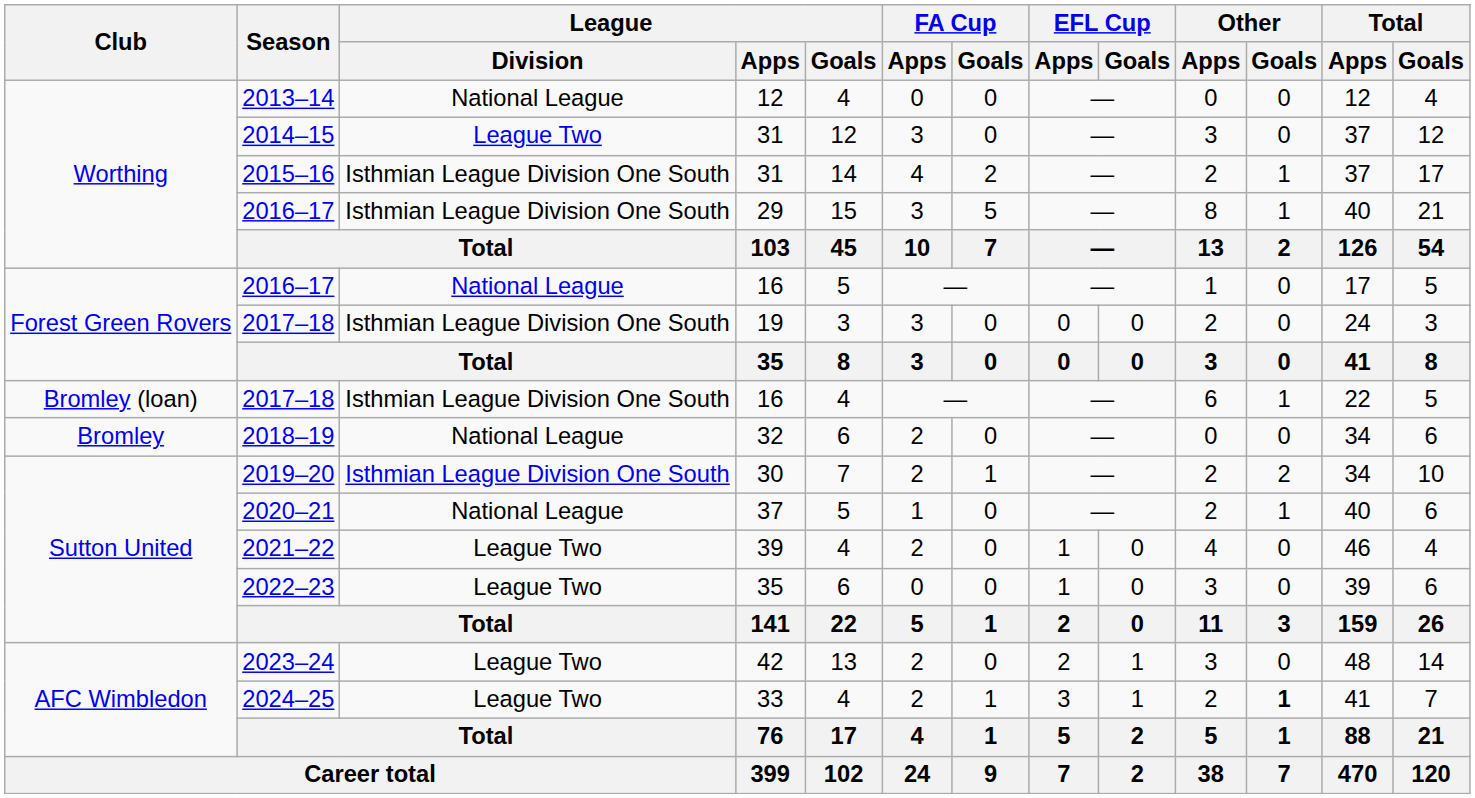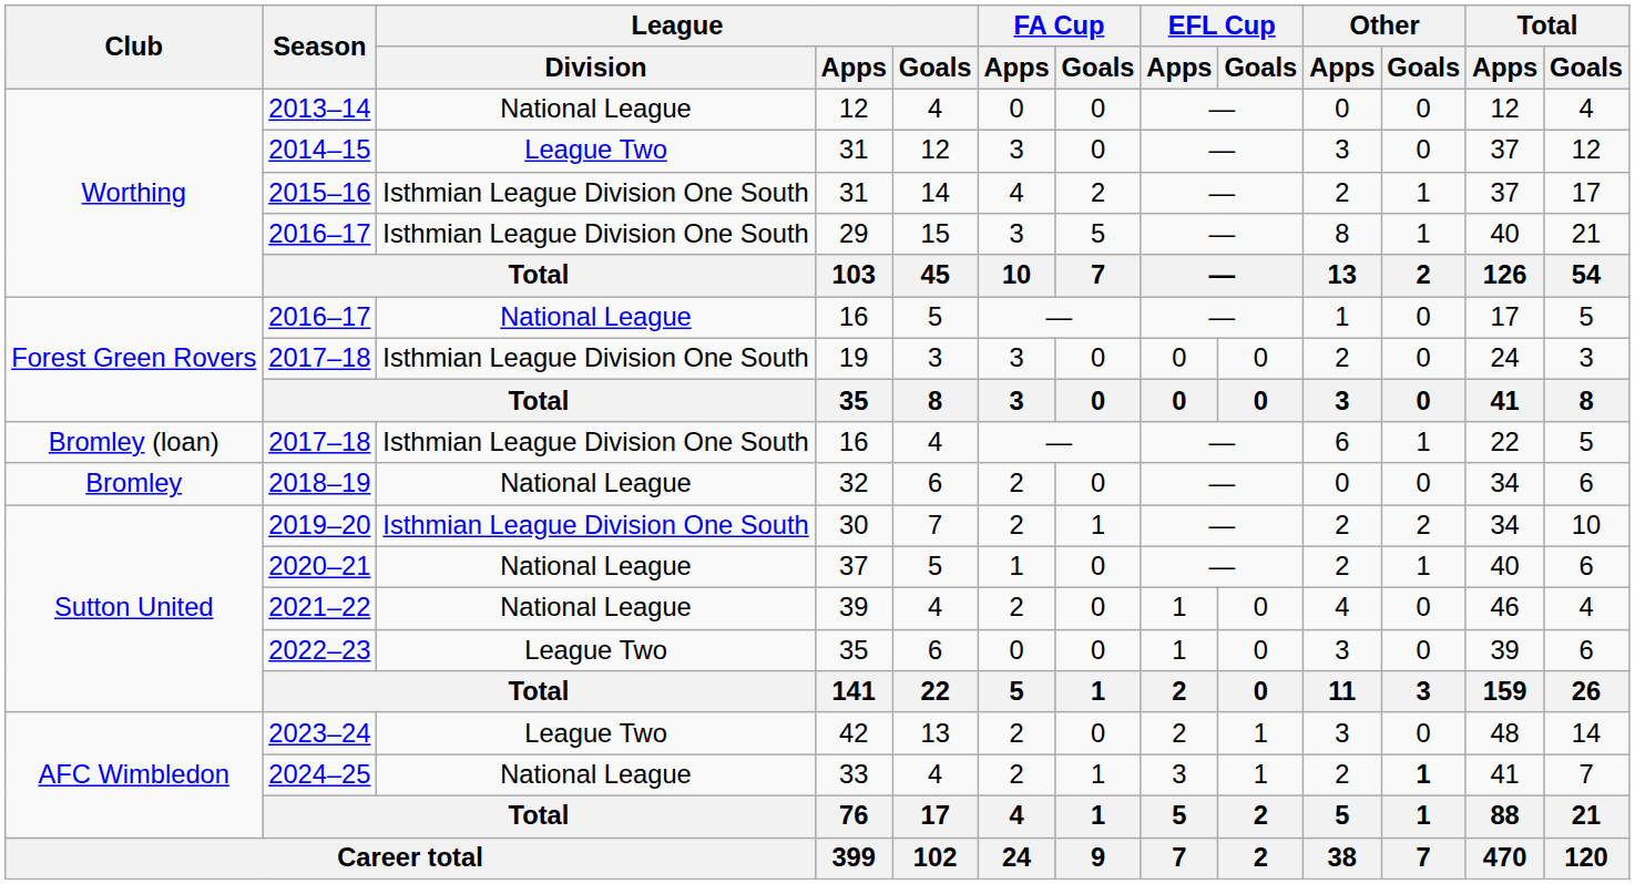 <table class="wikitable" style="text-align:center">
 <tr>
 <th rowspan="2">Club</th>
 <th rowspan="2">Season</th>
 <th colspan="3">League</th>
 <th colspan="2"><a href='#'>FA Cup</a></th>
 <th colspan="2"><a href='#'>EFL Cup</a></th>
 <th colspan="2">Other</th>
 <th colspan="2">Total</th>
 </tr>
 <tr>
 <th>Division</th>
 <th>Apps</th>
 <th>Goals</th>
 <th>Apps</th>
 <th>Goals</th>
 <th>Apps</th>
 <th>Goals</th>
 <th>Apps</th>
 <th>Goals</th>
 <th>Apps</th>
 <th>Goals</th>
 </tr>
 <tr>
 <td rowspan="5"><a href='#'>Worthing</a></td>
 <td><a href='#'>2013–14</a></td>
 <td>National League</td>
 <td>12</td>
 <td>4</td>
 <td>0</td>
 <td>0</td>
 <td colspan="2">—</td>
 <td>0</td>
 <td>0</td>
 <td>12</td>
 <td>4</td>
 </tr>
 <tr>
 <td><a href='#'>2014–15</a></td>
 <td><a href='#'>League Two</a></td>
 <td>31</td>
 <td>12</td>
 <td>3</td>
 <td>0</td>
 <td colspan="2">—</td>
 <td>3</td>
 <td>0</td>
 <td>37</td>
 <td>12</td>
 </tr>
 <tr>
 <td><a href='#'>2015–16</a></td>
 <td>Isthmian League Division One South</td>
 <td>31</td>
 <td>14</td>
 <td>4</td>
 <td>2</td>
 <td colspan="2">—</td>
 <td>2</td>
 <td>1</td>
 <td>37</td>
 <td>17</td>
 </tr>
 <tr>
 <td><a href='#'>2016–17</a></td>
 <td>Isthmian League Division One South</td>
 <td>29</td>
 <td>15</td>
 <td>3</td>
 <td>5</td>
 <td colspan="2">—</td>
 <td>8</td>
 <td>1</td>
 <td>40</td>
 <td>21</td>
 </tr>
 <tr>
 <th colspan="2">Total</th>
 <th>103</th>
 <th>45</th>
 <th>10</th>
 <th>7</th>
 <th colspan="2">—</th>
 <th>13</th>
 <th>2</th>
 <th>126</th>
 <th>54</th>
 </tr>
 <tr>
 <td rowspan="3"><a href='#'>Forest Green Rovers</a></td>
 <td><a href='#'>2016–17</a></td>
 <td><a href='#'>National League</a></td>
 <td>16</td>
 <td>5</td>
 <td colspan="2">—</td>
 <td colspan="2">—</td>
 <td>1</td>
 <td>0</td>
 <td>17</td>
 <td>5</td>
 </tr>
 <tr>
 <td><a href='#'>2017–18</a></td>
 <td>Isthmian League Division One South</td>
 <td>19</td>
 <td>3</td>
 <td>3</td>
 <td>0</td>
 <td>0</td>
 <td>0</td>
 <td>2</td>
 <td>0</td>
 <td>24</td>
 <td>3</td>
 </tr>
 <tr>
 <th colspan="2">Total</th>
 <th>35</th>
 <th>8</th>
 <th>3</th>
 <th>0</th>
 <th>0</th>
 <th>0</th>
 <th>3</th>
 <th>0</th>
 <th>41</th>
 <th>8</th>
 </tr>
 <tr>
 <td><a href='#'>Bromley</a> (loan)</td>
 <td><a href='#'>2017–18</a></td>
 <td>Isthmian League Division One South</td>
 <td>16</td>
 <td>4</td>
 <td colspan="2">—</td>
 <td colspan="2">—</td>
 <td>6</td>
 <td>1</td>
 <td>22</td>
 <td>5</td>
 </tr>
 <tr>
 <td><a href='#'>Bromley</a></td>
 <td><a href='#'>2018–19</a></td>
 <td>National League</td>
 <td>32</td>
 <td>6</td>
 <td>2</td>
 <td>0</td>
 <td colspan="2">—</td>
 <td>0</td>
 <td>0</td>
 <td>34</td>
 <td>6</td>
 </tr>
 <tr>
 <td rowspan="5"><a href='#'>Sutton United</a></td>
 <td><a href='#'>2019–20</a></td>
 <td><a href='#'>Isthmian League Division One South</a></td>
 <td>30</td>
 <td>7</td>
 <td>2</td>
 <td>1</td>
 <td colspan="2">—</td>
 <td>2</td>
 <td>2</td>
 <td>34</td>
 <td>10</td>
 </tr>
 <tr>
 <td><a href='#'>2020–21</a></td>
 <td>National League</td>
 <td>37</td>
 <td>5</td>
 <td>1</td>
 <td>0</td>
 <td colspan="2">—</td>
 <td>2</td>
 <td>1</td>
 <td>40</td>
 <td>6</td>
 </tr>
 <tr>
 <td><a href='#'>2021–22</a></td>
-<td>League Two</td>
+<td>National League</td>
 <td>39</td>
 <td>4</td>
 <td>2</td>
 <td>0</td>
 <td>1</td>
 <td>0</td>
 <td>4</td>
 <td>0</td>
 <td>46</td>
 <td>4</td>
 </tr>
 <tr>
 <td><a href='#'>2022–23</a></td>
 <td>League Two</td>
 <td>35</td>
 <td>6</td>
 <td>0</td>
 <td>0</td>
 <td>1</td>
 <td>0</td>
 <td>3</td>
 <td>0</td>
 <td>39</td>
 <td>6</td>
 </tr>
 <tr>
 <th colspan="2">Total</th>
 <th>141</th>
 <th>22</th>
 <th>5</th>
 <th>1</th>
 <th>2</th>
 <th>0</th>
 <th>11</th>
 <th>3</th>
 <th>159</th>
 <th>26</th>
 </tr>
 <tr>
 <td rowspan="3"><a href='#'>AFC Wimbledon</a></td>
 <td><a href='#'>2023–24</a></td>
 <td>League Two</td>
 <td>42</td>
 <td>13</td>
 <td>2</td>
 <td>0</td>
 <td>2</td>
 <td>1</td>
 <td>3</td>
 <td>0</td>
 <td>48</td>
 <td>14</td>
 </tr>
 <tr>
 <td><a href='#'>2024–25</a></td>
-<td>League Two</td>
+<td>National League</td>
 <td>33</td>
 <td>4</td>
 <td>2</td>
 <td>1</td>
 <td>3</td>
 <td>1</td>
 <td>2</td>
 <td><strong>1</strong></td>
 <td>41</td>
 <td>7</td>
 </tr>
 <tr>
 <th colspan="2">Total</th>
 <th>76</th>
 <th>17</th>
 <th>4</th>
 <th>1</th>
 <th>5</th>
 <th>2</th>
 <th>5</th>
 <th>1</th>
 <th>88</th>
 <th>21</th>
 </tr>
 <tr>
 <th colspan="3">Career total</th>
 <th>399</th>
 <th>102</th>
 <th>24</th>
 <th>9</th>
 <th>7</th>
 <th>2</th>
 <th>38</th>
 <th>7</th>
 <th>470</th>
 <th>120</th>
 </tr>
 </table>
